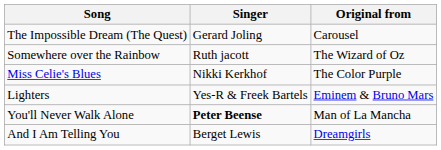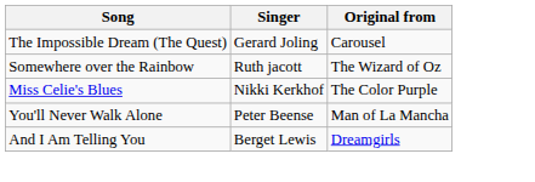 <table class="wikitable">
 <tr>
 <th>Song</th>
 <th>Singer</th>
 <th>Original from</th>
 </tr>
 <tr>
 <td>The Impossible Dream (The Quest)</td>
 <td>Gerard Joling</td>
 <td>Carousel</td>
 </tr>
 <tr>
 <td>Somewhere over the Rainbow</td>
 <td>Ruth jacott</td>
 <td>The Wizard of Oz</td>
 </tr>
 <tr>
 <td><a href='#'>Miss Celie's Blues</a></td>
 <td>Nikki Kerkhof</td>
 <td>The Color Purple</td>
 </tr>
 <tr>
-<td>Lighters</td>
-<td>Yes-R & Freek Bartels</td>
-<td><a href='#'>Eminem</a> & <a href='#'>Bruno Mars</a></td>
-</tr>
-<tr>
 <td>You'll Never Walk Alone</td>
-<td><strong>Peter Beense</strong></td>
+<td>Peter Beense</td>
 <td>Man of La Mancha</td>
 </tr>
 <tr>
 <td>And I Am Telling You</td>
 <td>Berget Lewis</td>
 <td><a href='#'>Dreamgirls</a></td>
 </tr>
 </table>
